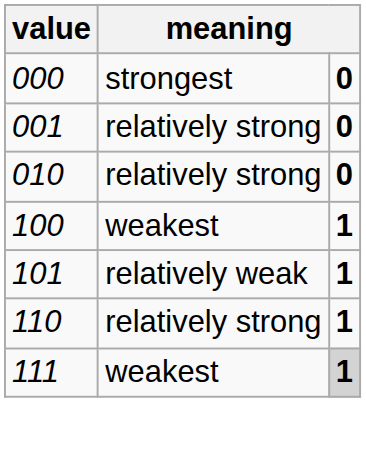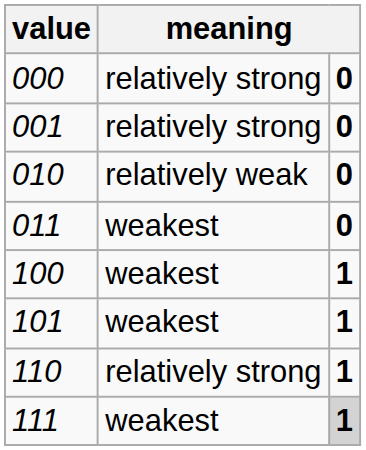 <table border class="wikitable">
 <tr>
 <th>value</th>
 <th colspan="2">meaning</th>
 </tr>
 <tr>
 <td><em>000</em></td>
-<td>strongest</td>
+<td>relatively strong</td>
 <td><strong>0</strong></td>
 </tr>
 <tr>
 <td><em>001</em></td>
 <td>relatively strong</td>
 <td><strong>0</strong></td>
 </tr>
 <tr>
 <td><em>010</em></td>
-<td>relatively strong</td>
+<td>relatively weak</td>
+<td><strong>0</strong></td>
+</tr>
+<tr>
+<td><em>011</em></td>
+<td>weakest</td>
 <td><strong>0</strong></td>
 </tr>
 <tr>
 <td><em>100</em></td>
 <td>weakest</td>
 <td><strong>1</strong></td>
 </tr>
 <tr>
 <td><em>101</em></td>
-<td>relatively weak</td>
+<td>weakest</td>
 <td><strong>1</strong></td>
 </tr>
 <tr>
 <td><em>110</em></td>
 <td>relatively strong</td>
 <td><strong>1</strong></td>
 </tr>
 <tr>
 <td><em>111</em></td>
 <td>weakest</td>
 <td style="background: lightgrey;"><strong>1</strong></td>
 </tr>
 </table>
